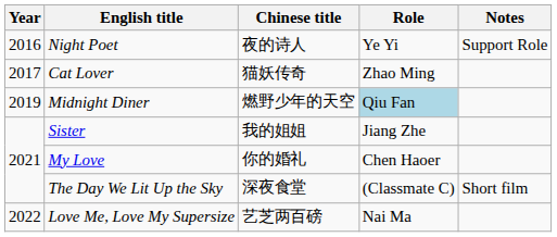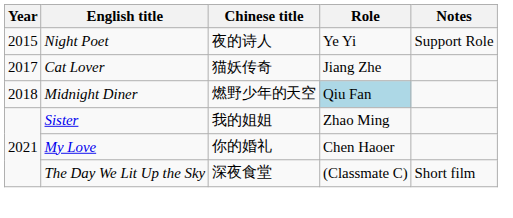 <table class="wikitable">
 <tr>
 <th width=10>Year</th>
 <th>English title</th>
 <th>Chinese title</th>
 <th>Role</th>
 <th>Notes</th>
 </tr>
 <tr>
-<td>2016</td>
+<td>2015</td>
 <td><em>Night Poet</em></td>
 <td>夜的诗人</td>
 <td>Ye Yi</td>
 <td>Support Role</td>
 </tr>
 <tr>
 <td>2017</td>
 <td><em>Cat Lover</em></td>
 <td>猫妖传奇</td>
-<td>Zhao Ming</td>
+<td>Jiang Zhe</td>
 <td></td>
 </tr>
 <tr>
-<td rowspan=1>2019</td>
+<td rowspan=1>2018</td>
 <td><em>Midnight Diner</em></td>
 <td>燃野少年的天空</td>
 <td style="background: lightblue;">Qiu Fan</td>
 <td></td>
 </tr>
 <tr>
 <td rowspan="3">2021</td>
 <td><em><a href='#'>Sister</a></em></td>
 <td>我的姐姐</td>
-<td>Jiang Zhe</td>
+<td>Zhao Ming</td>
 <td></td>
 </tr>
 <tr>
 <td><em><a href='#'>My Love</a></em></td>
 <td>你的婚礼</td>
 <td>Chen Haoer</td>
 <td></td>
 </tr>
 <tr>
 <td><em>The Day We Lit Up the Sky</em></td>
 <td>深夜食堂</td>
 <td>(Classmate C)</td>
 <td>Short film</td>
 </tr>
-<tr>
-<td>2022</td>
-<td><em>Love Me, Love My Supersize</em></td>
-<td>艺芝两百磅</td>
-<td>Nai Ma</td>
-<td></td>
-</tr>
 </table>
